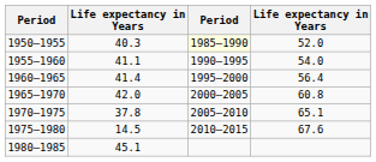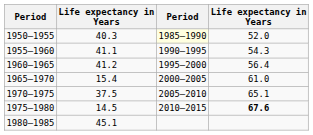 <table class="wikitable" style="text-align:center">
 <tr>
 <th>Period</th>
 <th>Life expectancy in<br>Years</th>
 <th>Period</th>
 <th>Life expectancy in<br>Years</th>
 </tr>
 <tr>
 <td>1950–1955</td>
 <td>40.3</td>
 <td style="background: lightyellow;">1985–1990</td>
 <td>52.0</td>
 </tr>
 <tr>
 <td>1955–1960</td>
 <td>41.1</td>
 <td>1990–1995</td>
-<td>54.0</td>
+<td>54.3</td>
 </tr>
 <tr>
 <td>1960–1965</td>
-<td>41.4</td>
+<td>41.2</td>
 <td>1995–2000</td>
 <td>56.4</td>
 </tr>
 <tr>
 <td>1965–1970</td>
-<td>42.0</td>
+<td>15.4</td>
 <td>2000–2005</td>
-<td>60.8</td>
+<td>61.0</td>
 </tr>
 <tr>
 <td>1970–1975</td>
-<td>37.8</td>
+<td>37.5</td>
 <td>2005–2010</td>
 <td>65.1</td>
 </tr>
 <tr>
 <td>1975–1980</td>
 <td>14.5</td>
 <td>2010–2015</td>
-<td>67.6</td>
+<td><strong>67.6</strong></td>
 </tr>
 <tr>
 <td>1980–1985</td>
 <td>45.1</td>
 <td></td>
 <td></td>
 </tr>
 </table>
